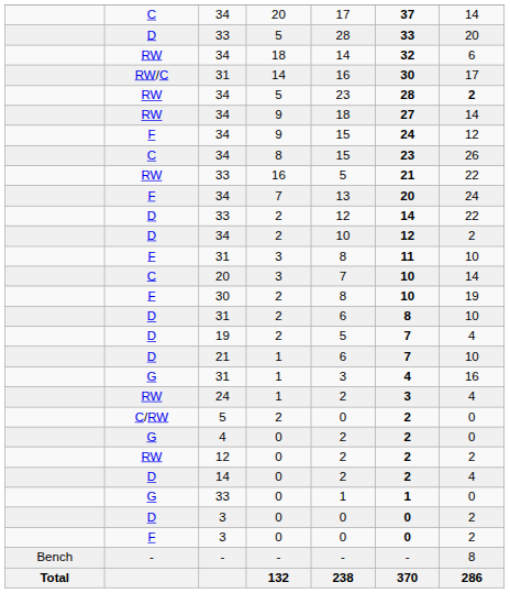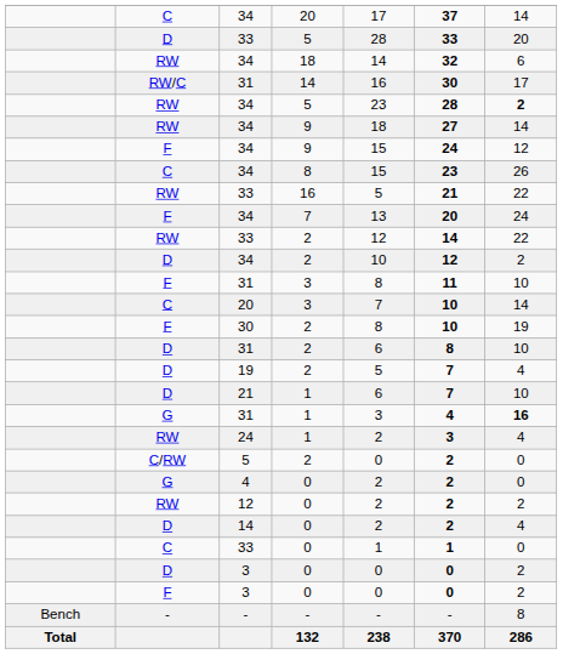 <table class="wikitable sortable" width ="50%">
 <tr align="center">
 </tr>
 <tr align="center" bgcolor="">
 <td></td>
 <td><a href='#'>C</a></td>
 <td>34</td>
 <td>20</td>
 <td>17</td>
 <td><strong>37</strong></td>
 <td>14</td>
 </tr>
 <tr align="center" bgcolor="f0f0f0">
 <td></td>
 <td><a href='#'>D</a></td>
 <td>33</td>
 <td>5</td>
 <td>28</td>
 <td><strong>33</strong></td>
 <td>20</td>
 </tr>
 <tr align="center" bgcolor="">
 <td></td>
 <td><a href='#'>RW</a></td>
 <td>34</td>
 <td>18</td>
 <td>14</td>
 <td><strong>32</strong></td>
 <td>6</td>
 </tr>
 <tr align="center" bgcolor="f0f0f0">
 <td></td>
 <td><a href='#'>RW</a>/<a href='#'>C</a></td>
 <td>31</td>
 <td>14</td>
 <td>16</td>
 <td><strong>30</strong></td>
 <td>17</td>
 </tr>
 <tr align="center" bgcolor="">
 <td></td>
 <td><a href='#'>RW</a></td>
 <td>34</td>
 <td>5</td>
 <td>23</td>
 <td><strong>28</strong></td>
 <td><strong>2</strong></td>
 </tr>
 <tr align="center" bgcolor="f0f0f0">
 <td></td>
 <td><a href='#'>RW</a></td>
 <td>34</td>
 <td>9</td>
 <td>18</td>
 <td><strong>27</strong></td>
 <td>14</td>
 </tr>
 <tr align="center" bgcolor="">
 <td></td>
 <td><a href='#'>F</a></td>
 <td>34</td>
 <td>9</td>
 <td>15</td>
 <td><strong>24</strong></td>
 <td>12</td>
 </tr>
 <tr align="center" bgcolor="f0f0f0">
 <td></td>
 <td><a href='#'>C</a></td>
 <td>34</td>
 <td>8</td>
 <td>15</td>
 <td><strong>23</strong></td>
 <td>26</td>
 </tr>
 <tr align="center" bgcolor="">
 <td></td>
 <td><a href='#'>RW</a></td>
 <td>33</td>
 <td>16</td>
 <td>5</td>
 <td><strong>21</strong></td>
 <td>22</td>
 </tr>
 <tr align="center" bgcolor="f0f0f0">
 <td></td>
 <td><a href='#'>F</a></td>
 <td>34</td>
 <td>7</td>
 <td>13</td>
 <td><strong>20</strong></td>
 <td>24</td>
 </tr>
 <tr align="center" bgcolor="">
 <td></td>
-<td><a href='#'>D</a></td>
+<td><a href='#'>RW</a></td>
 <td>33</td>
 <td>2</td>
 <td>12</td>
 <td><strong>14</strong></td>
 <td>22</td>
 </tr>
 <tr align="center" bgcolor="f0f0f0">
 <td></td>
 <td><a href='#'>D</a></td>
 <td>34</td>
 <td>2</td>
 <td>10</td>
 <td><strong>12</strong></td>
 <td>2</td>
 </tr>
 <tr align="center" bgcolor="">
 <td></td>
 <td><a href='#'>F</a></td>
 <td>31</td>
 <td>3</td>
 <td>8</td>
 <td><strong>11</strong></td>
 <td>10</td>
 </tr>
 <tr align="center" bgcolor="f0f0f0">
 <td></td>
 <td><a href='#'>C</a></td>
 <td>20</td>
 <td>3</td>
 <td>7</td>
 <td><strong>10</strong></td>
 <td>14</td>
 </tr>
 <tr align="center" bgcolor="">
 <td></td>
 <td><a href='#'>F</a></td>
 <td>30</td>
 <td>2</td>
 <td>8</td>
 <td><strong>10</strong></td>
 <td>19</td>
 </tr>
 <tr align="center" bgcolor="f0f0f0">
 <td></td>
 <td><a href='#'>D</a></td>
 <td>31</td>
 <td>2</td>
 <td>6</td>
 <td><strong>8</strong></td>
 <td>10</td>
 </tr>
 <tr align="center" bgcolor="">
 <td></td>
 <td><a href='#'>D</a></td>
 <td>19</td>
 <td>2</td>
 <td>5</td>
 <td><strong>7</strong></td>
 <td>4</td>
 </tr>
 <tr align="center" bgcolor="f0f0f0">
 <td></td>
 <td><a href='#'>D</a></td>
 <td>21</td>
 <td>1</td>
 <td>6</td>
 <td><strong>7</strong></td>
 <td>10</td>
 </tr>
 <tr align="center" bgcolor="">
 <td></td>
 <td><a href='#'>G</a></td>
 <td>31</td>
 <td>1</td>
 <td>3</td>
 <td><strong>4</strong></td>
-<td>16</td>
+<td><strong>16</strong></td>
 </tr>
 <tr align="center" bgcolor="f0f0f0">
 <td></td>
 <td><a href='#'>RW</a></td>
 <td>24</td>
 <td>1</td>
 <td>2</td>
 <td><strong>3</strong></td>
 <td>4</td>
 </tr>
 <tr align="center" bgcolor="">
 <td></td>
 <td><a href='#'>C</a>/<a href='#'>RW</a></td>
 <td>5</td>
 <td>2</td>
 <td>0</td>
 <td><strong>2</strong></td>
 <td>0</td>
 </tr>
 <tr align="center" bgcolor="f0f0f0">
 <td></td>
 <td><a href='#'>G</a></td>
 <td>4</td>
 <td>0</td>
 <td>2</td>
 <td><strong>2</strong></td>
 <td>0</td>
 </tr>
 <tr align="center" bgcolor="">
 <td></td>
 <td><a href='#'>RW</a></td>
 <td>12</td>
 <td>0</td>
 <td>2</td>
 <td><strong>2</strong></td>
 <td>2</td>
 </tr>
 <tr align="center" bgcolor="f0f0f0">
 <td></td>
 <td><a href='#'>D</a></td>
 <td>14</td>
 <td>0</td>
 <td>2</td>
 <td><strong>2</strong></td>
 <td>4</td>
 </tr>
 <tr align="center" bgcolor="">
 <td></td>
-<td><a href='#'>G</a></td>
+<td><a href='#'>C</a></td>
 <td>33</td>
 <td>0</td>
 <td>1</td>
 <td><strong>1</strong></td>
 <td>0</td>
 </tr>
 <tr align="center" bgcolor="f0f0f0">
 <td></td>
 <td><a href='#'>D</a></td>
 <td>3</td>
 <td>0</td>
 <td>0</td>
 <td><strong>0</strong></td>
 <td>2</td>
 </tr>
 <tr align="center" bgcolor="">
 <td></td>
 <td><a href='#'>F</a></td>
 <td>3</td>
 <td>0</td>
 <td>0</td>
 <td><strong>0</strong></td>
 <td>2</td>
 </tr>
 <tr align="center" bgcolor="f0f0f0">
 <td>Bench</td>
 <td>-</td>
 <td>-</td>
 <td>-</td>
 <td>-</td>
 <td>-</td>
 <td>8</td>
 </tr>
 <tr>
 <th>Total</th>
 <th></th>
 <th></th>
 <th>132</th>
 <th>238</th>
 <th>370</th>
 <th>286</th>
 </tr>
 </table>
